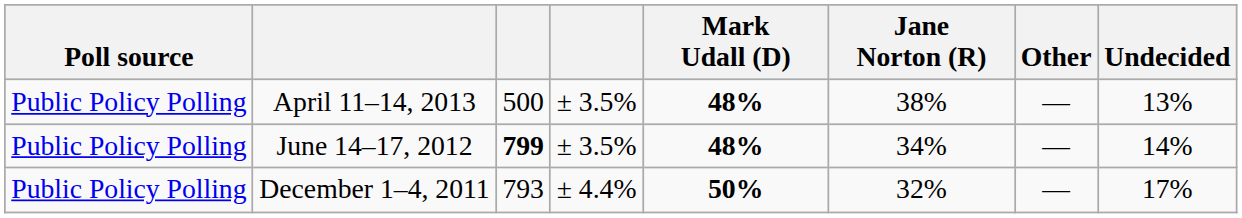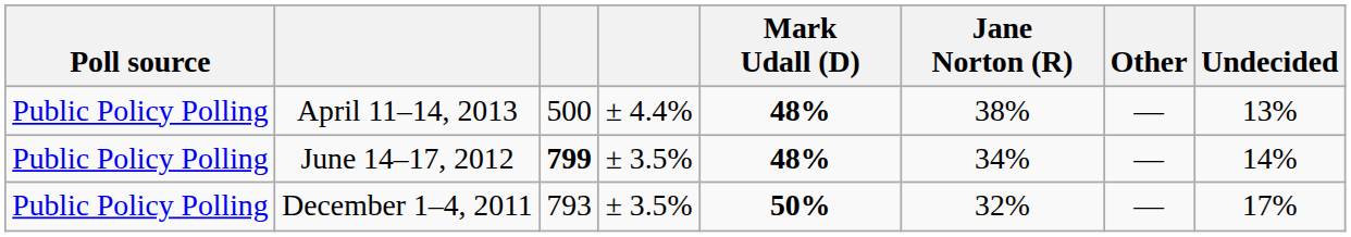 <table class="wikitable" style="text-align:center">
 <tr valign= bottom>
 <th>Poll source</th>
 <th></th>
 <th></th>
 <th></th>
 <th style="width:100px;">Mark<br>Udall (D)</th>
 <th style="width:100px;">Jane<br>Norton (R)</th>
 <th>Other</th>
 <th>Undecided</th>
 </tr>
 <tr>
 <td align=left><a href='#'>Public Policy Polling</a></td>
 <td>April 11–14, 2013</td>
 <td>500</td>
-<td>± 3.5%</td>
+<td>± 4.4%</td>
 <td><strong>48%</strong></td>
 <td>38%</td>
 <td>—</td>
 <td>13%</td>
 </tr>
 <tr>
 <td align=left><a href='#'>Public Policy Polling</a></td>
 <td>June 14–17, 2012</td>
 <td><strong>799</strong></td>
 <td>± 3.5%</td>
 <td><strong>48%</strong></td>
 <td>34%</td>
 <td>—</td>
 <td>14%</td>
 </tr>
 <tr>
 <td align=left><a href='#'>Public Policy Polling</a></td>
 <td>December 1–4, 2011</td>
 <td>793</td>
-<td>± 4.4%</td>
+<td>± 3.5%</td>
 <td><strong>50%</strong></td>
 <td>32%</td>
 <td>—</td>
 <td>17%</td>
 </tr>
 </table>
